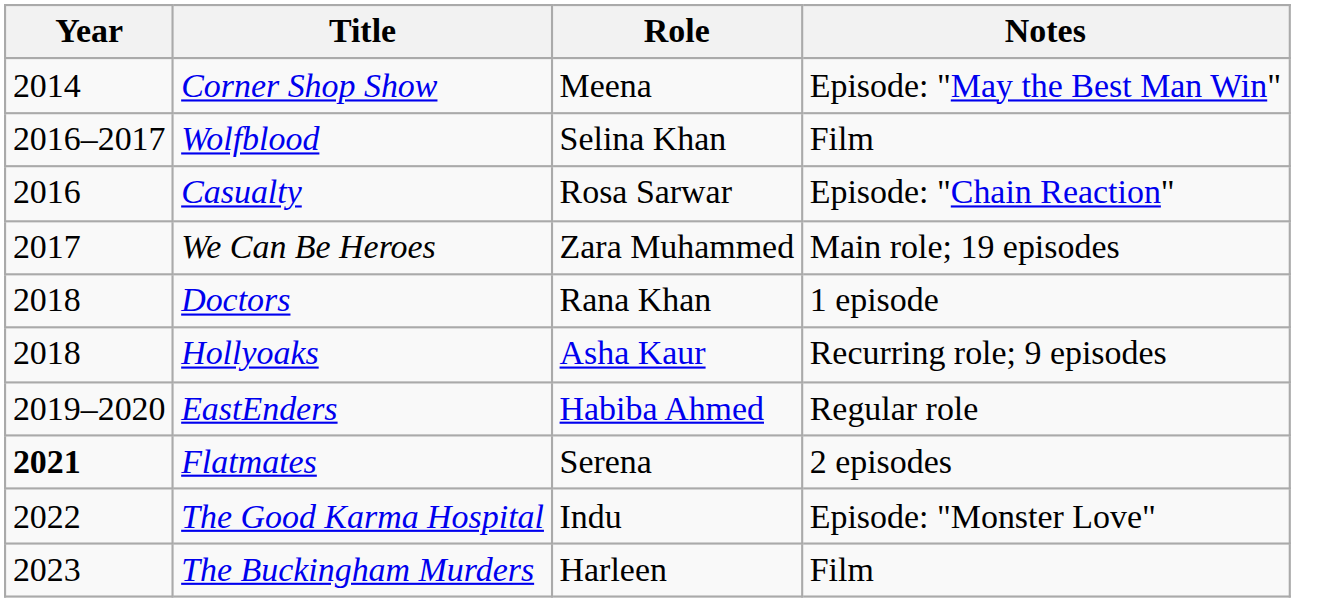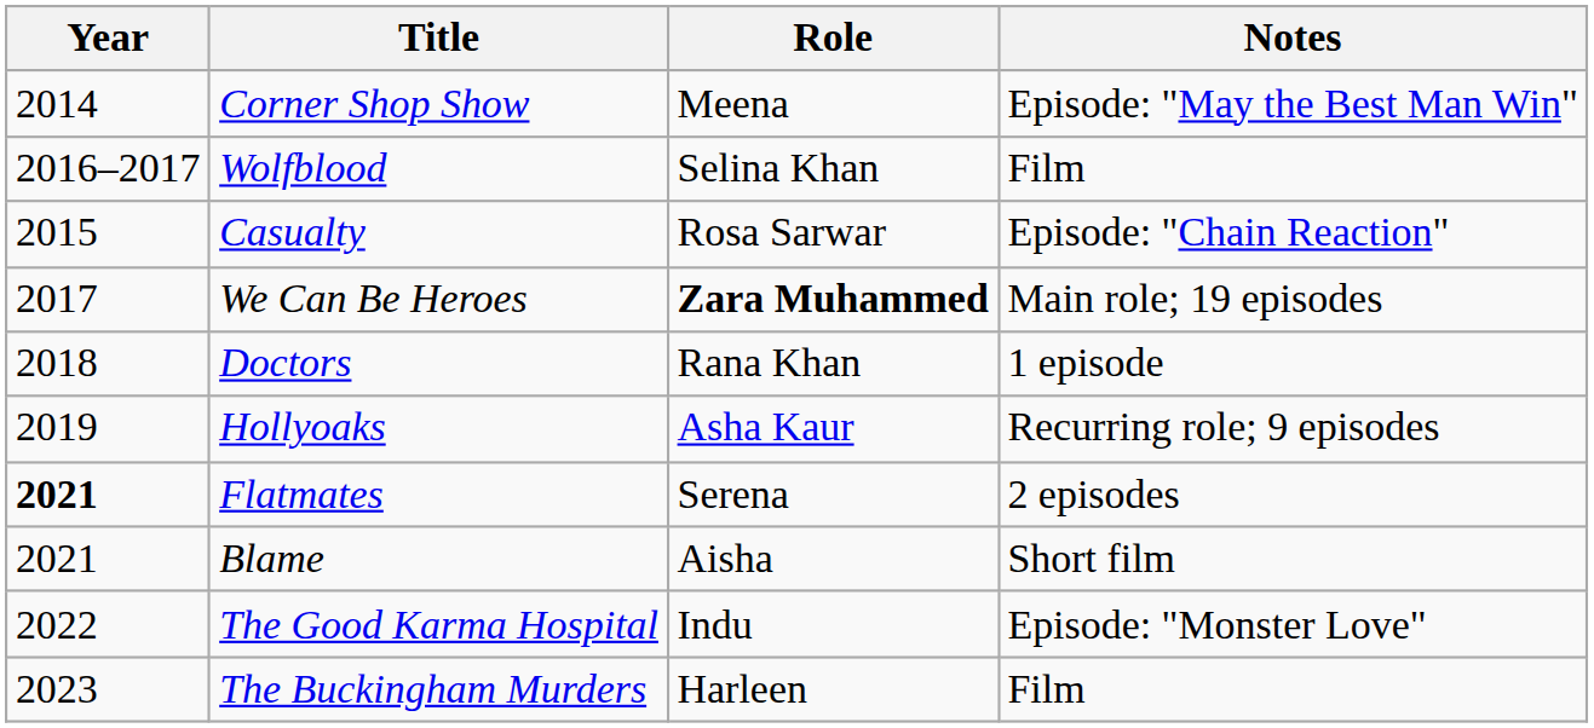 <table class="wikitable unsortable">
 <tr>
 <th>Year</th>
 <th>Title</th>
 <th>Role</th>
 <th>Notes</th>
 </tr>
 <tr>
 <td>2014</td>
 <td><em><a href='#'>Corner Shop Show</a></em></td>
 <td>Meena</td>
 <td>Episode: "<a href='#'>May the Best Man Win</a>"</td>
 </tr>
 <tr>
 <td>2016–2017</td>
 <td><em><a href='#'>Wolfblood</a></em></td>
 <td>Selina Khan</td>
 <td>Film</td>
 </tr>
 <tr>
-<td>2016</td>
+<td>2015</td>
 <td><em><a href='#'>Casualty</a></em></td>
 <td>Rosa Sarwar</td>
 <td>Episode: "<a href='#'>Chain Reaction</a>"</td>
 </tr>
 <tr>
 <td>2017</td>
 <td><em>We Can Be Heroes</em></td>
-<td>Zara Muhammed</td>
+<td><strong>Zara Muhammed</strong></td>
 <td>Main role; 19 episodes</td>
 </tr>
 <tr>
 <td>2018</td>
 <td><em><a href='#'>Doctors</a></em></td>
 <td>Rana Khan</td>
 <td>1 episode</td>
 </tr>
 <tr>
-<td>2018</td>
+<td>2019</td>
 <td><em><a href='#'>Hollyoaks</a></em></td>
 <td><a href='#'>Asha Kaur</a></td>
 <td>Recurring role; 9 episodes</td>
-</tr>
-<tr>
-<td>2019–2020</td>
-<td><em><a href='#'>EastEnders</a></em></td>
-<td><a href='#'>Habiba Ahmed</a></td>
-<td>Regular role</td>
 </tr>
 <tr>
 <td><strong>2021</strong></td>
 <td><em><a href='#'>Flatmates</a></em></td>
 <td>Serena</td>
 <td>2 episodes</td>
+</tr>
+<tr>
+<td>2021</td>
+<td><em>Blame</em></td>
+<td>Aisha</td>
+<td>Short film</td>
 </tr>
 <tr>
 <td>2022</td>
 <td><em><a href='#'>The Good Karma Hospital</a></em></td>
 <td>Indu</td>
 <td>Episode: "Monster Love"</td>
 </tr>
 <tr>
 <td>2023</td>
 <td><em><a href='#'>The Buckingham Murders</a></em></td>
 <td>Harleen</td>
 <td>Film</td>
 </tr>
 </table>
